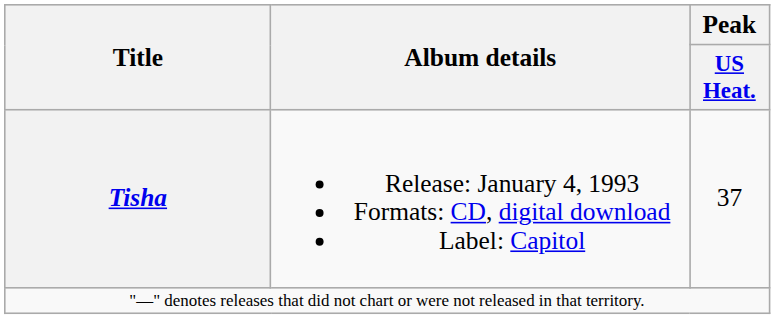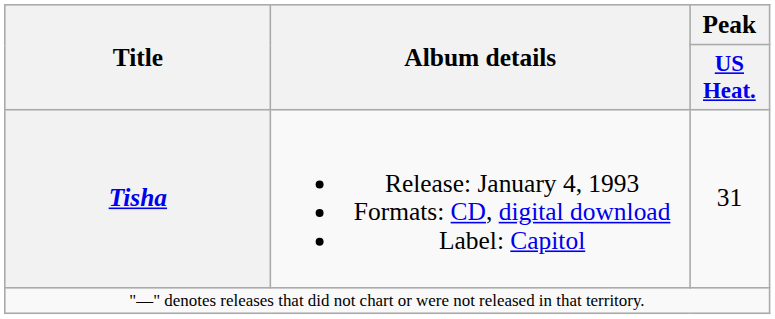 <table class="wikitable plainrowheaders" style="text-align:center;">
 <tr>
 <th scope="col" rowspan="2" style="width:10em;">Title</th>
 <th scope="col" rowspan="2" style="width:16em;">Album details</th>
 <th scope="col" colspan="1">Peak</th>
 </tr>
 <tr>
 <th scope="col" style="width:3em;font-size:90%;"><a href='#'>US<br>Heat.</a><br></th>
 </tr>
 <tr>
 <th scope="row"><em><a href='#'>Tisha</a></em></th>
 <td><br><ul><li>Release: January 4, 1993</li><li>Formats: <a href='#'>CD</a>, <a href='#'>digital download</a></li><li>Label: <a href='#'>Capitol</a></li></ul></td>
-<td>37</td>
+<td>31</td>
 </tr>
 <tr>
 <td align="center" colspan="14" style="font-size:8pt">"—" denotes releases that did not chart or were not released in that territory.</td>
 </tr>
 </table>
